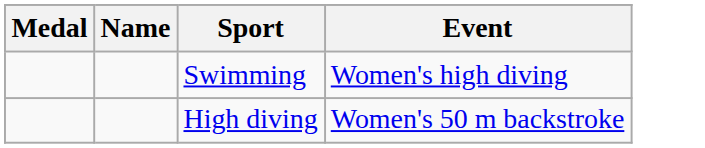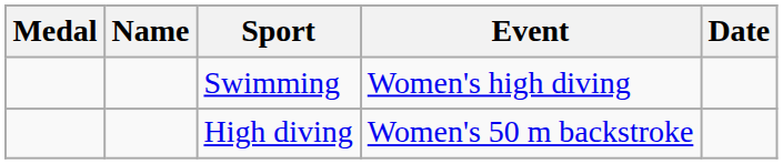 <table class="wikitable sortable" style="font-size:90%">
 <tr>
 <th>Medal</th>
 <th>Name</th>
 <th>Sport</th>
 <th>Event</th>
+<th>Date</th>
 </tr>
 <tr>
 <td></td>
 <td></td>
 <td><a href='#'>Swimming</a></td>
 <td><a href='#'>Women's high diving</a></td>
+<td></td>
 </tr>
 <tr>
 <td></td>
 <td></td>
 <td><a href='#'>High diving</a></td>
 <td><a href='#'>Women's 50 m backstroke</a></td>
+<td></td>
 </tr>
 </table>
